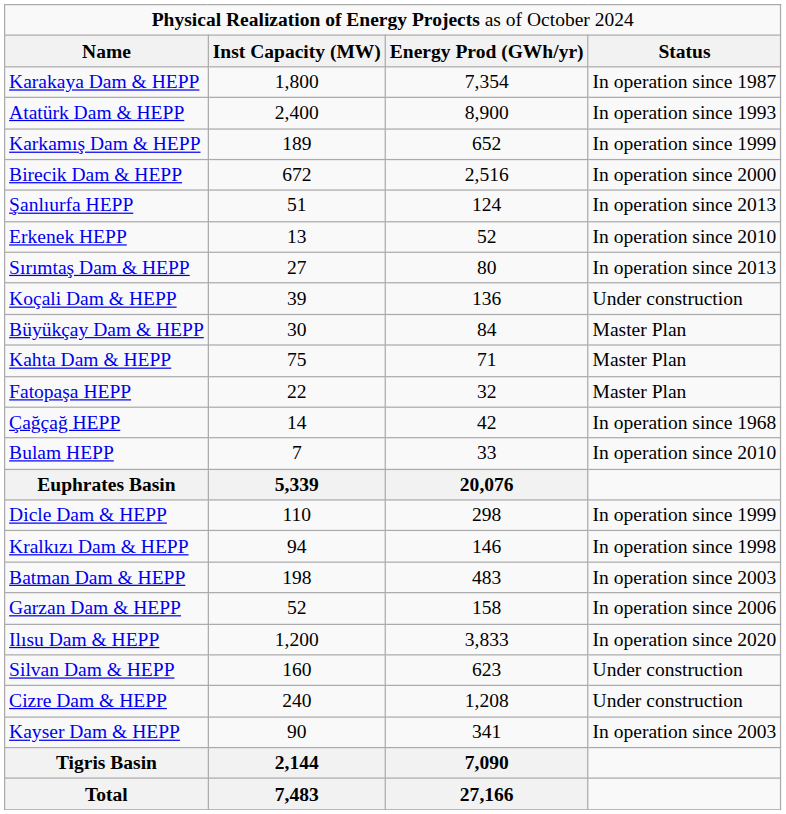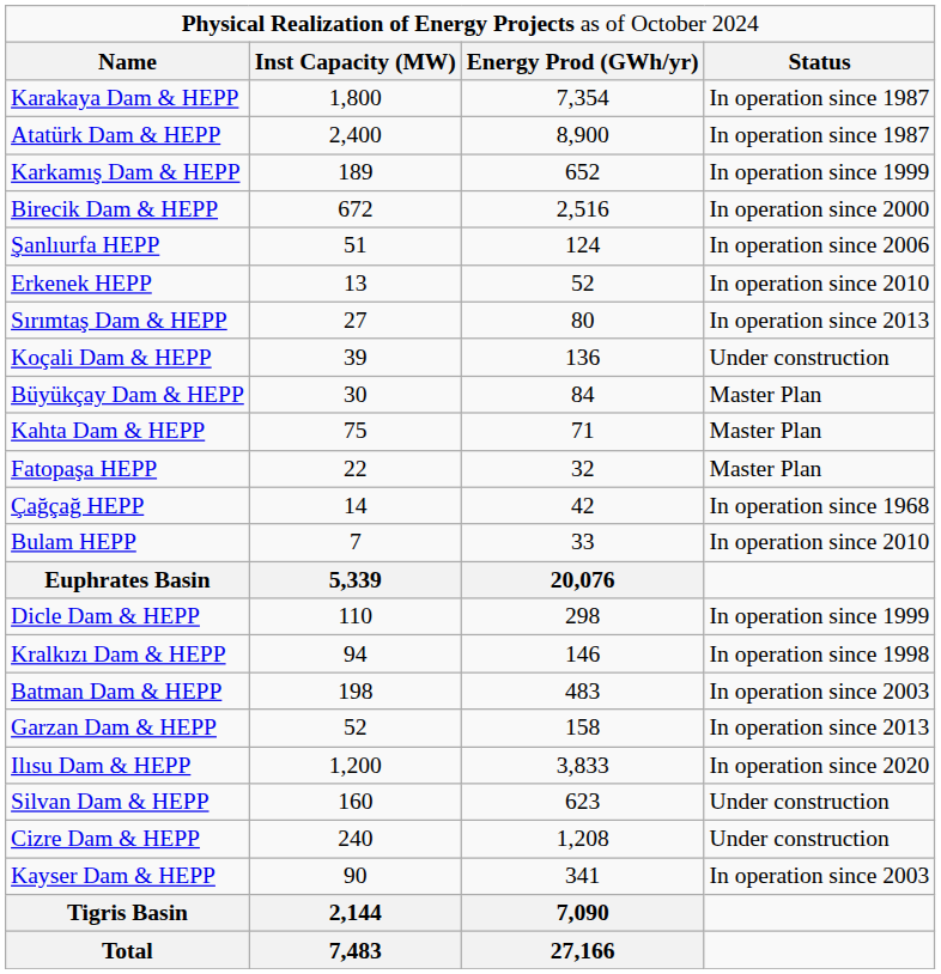 <table class="wikitable" align="center">
 <tr>
 <td align=center colspan=4><strong>Physical Realization of Energy Projects</strong> as of October 2024</td>
 </tr>
 <tr>
 <th>Name</th>
 <th>Inst Capacity (MW)</th>
 <th>Energy Prod (GWh/yr)</th>
 <th>Status</th>
 </tr>
 <tr>
 <td><a href='#'>Karakaya Dam & HEPP</a></td>
 <td align=center>1,800</td>
 <td align=center>7,354</td>
 <td>In operation since 1987</td>
 </tr>
 <tr>
 <td><a href='#'>Atatürk Dam & HEPP</a></td>
 <td align=center>2,400</td>
 <td align=center>8,900</td>
-<td>In operation since 1993</td>
+<td>In operation since 1987</td>
 </tr>
 <tr>
 <td><a href='#'>Karkamış Dam & HEPP</a></td>
 <td align=center>189</td>
 <td align=center>652</td>
 <td>In operation since 1999</td>
 </tr>
 <tr>
 <td><a href='#'>Birecik Dam & HEPP</a></td>
 <td align=center>672</td>
 <td align=center>2,516</td>
 <td>In operation since 2000</td>
 </tr>
 <tr>
 <td><a href='#'>Şanlıurfa HEPP</a></td>
 <td align=center>51</td>
 <td align=center>124</td>
-<td>In operation since 2013</td>
+<td>In operation since 2006</td>
 </tr>
 <tr>
 <td><a href='#'>Erkenek HEPP</a></td>
 <td align=center>13</td>
 <td align=center>52</td>
 <td>In operation since 2010</td>
 </tr>
 <tr>
 <td><a href='#'>Sırımtaş Dam & HEPP</a></td>
 <td align=center>27</td>
 <td align=center>80</td>
 <td>In operation since 2013</td>
 </tr>
 <tr>
 <td><a href='#'>Koçali Dam & HEPP</a></td>
 <td align=center>39</td>
 <td align=center>136</td>
 <td>Under construction</td>
 </tr>
 <tr>
 <td><a href='#'>Büyükçay Dam & HEPP</a></td>
 <td align=center>30</td>
 <td align=center>84</td>
 <td>Master Plan</td>
 </tr>
 <tr>
 <td><a href='#'>Kahta Dam & HEPP</a></td>
 <td align=center>75</td>
 <td align=center>71</td>
 <td>Master Plan</td>
 </tr>
 <tr>
 <td><a href='#'>Fatopaşa HEPP</a></td>
 <td align=center>22</td>
 <td align=center>32</td>
 <td>Master Plan</td>
 </tr>
 <tr>
 <td><a href='#'>Çağçağ HEPP</a></td>
 <td align=center>14</td>
 <td align=center>42</td>
 <td>In operation since 1968</td>
 </tr>
 <tr>
 <td><a href='#'>Bulam HEPP</a></td>
 <td align=center>7</td>
 <td align=center>33</td>
 <td>In operation since 2010</td>
 </tr>
 <tr>
 <th>Euphrates Basin</th>
 <th>5,339</th>
 <th>20,076</th>
 <td></td>
 </tr>
 <tr>
 <td><a href='#'>Dicle Dam & HEPP</a></td>
 <td align=center>110</td>
 <td align=center>298</td>
 <td>In operation since 1999</td>
 </tr>
 <tr>
 <td><a href='#'>Kralkızı Dam & HEPP</a></td>
 <td align=center>94</td>
 <td align=center>146</td>
 <td>In operation since 1998</td>
 </tr>
 <tr>
 <td><a href='#'>Batman Dam & HEPP</a></td>
 <td align=center>198</td>
 <td align=center>483</td>
 <td>In operation since 2003</td>
 </tr>
 <tr>
 <td><a href='#'>Garzan Dam & HEPP</a></td>
 <td align=center>52</td>
 <td align=center>158</td>
-<td>In operation since 2006</td>
+<td>In operation since 2013</td>
 </tr>
 <tr>
 <td><a href='#'>Ilısu Dam & HEPP</a></td>
 <td align=center>1,200</td>
 <td align=center>3,833</td>
 <td>In operation since 2020</td>
 </tr>
 <tr>
 <td><a href='#'>Silvan Dam & HEPP</a></td>
 <td align=center>160</td>
 <td align=center>623</td>
 <td>Under construction</td>
 </tr>
 <tr>
 <td><a href='#'>Cizre Dam & HEPP</a></td>
 <td align=center>240</td>
 <td align=center>1,208</td>
 <td>Under construction</td>
 </tr>
 <tr>
 <td><a href='#'>Kayser Dam & HEPP</a></td>
 <td align=center>90</td>
 <td align=center>341</td>
 <td>In operation since 2003</td>
 </tr>
 <tr>
 <th>Tigris Basin</th>
 <th>2,144</th>
 <th>7,090</th>
 <td></td>
 </tr>
 <tr>
 <th>Total</th>
 <th>7,483</th>
 <th>27,166</th>
 <td></td>
 </tr>
 </table>
